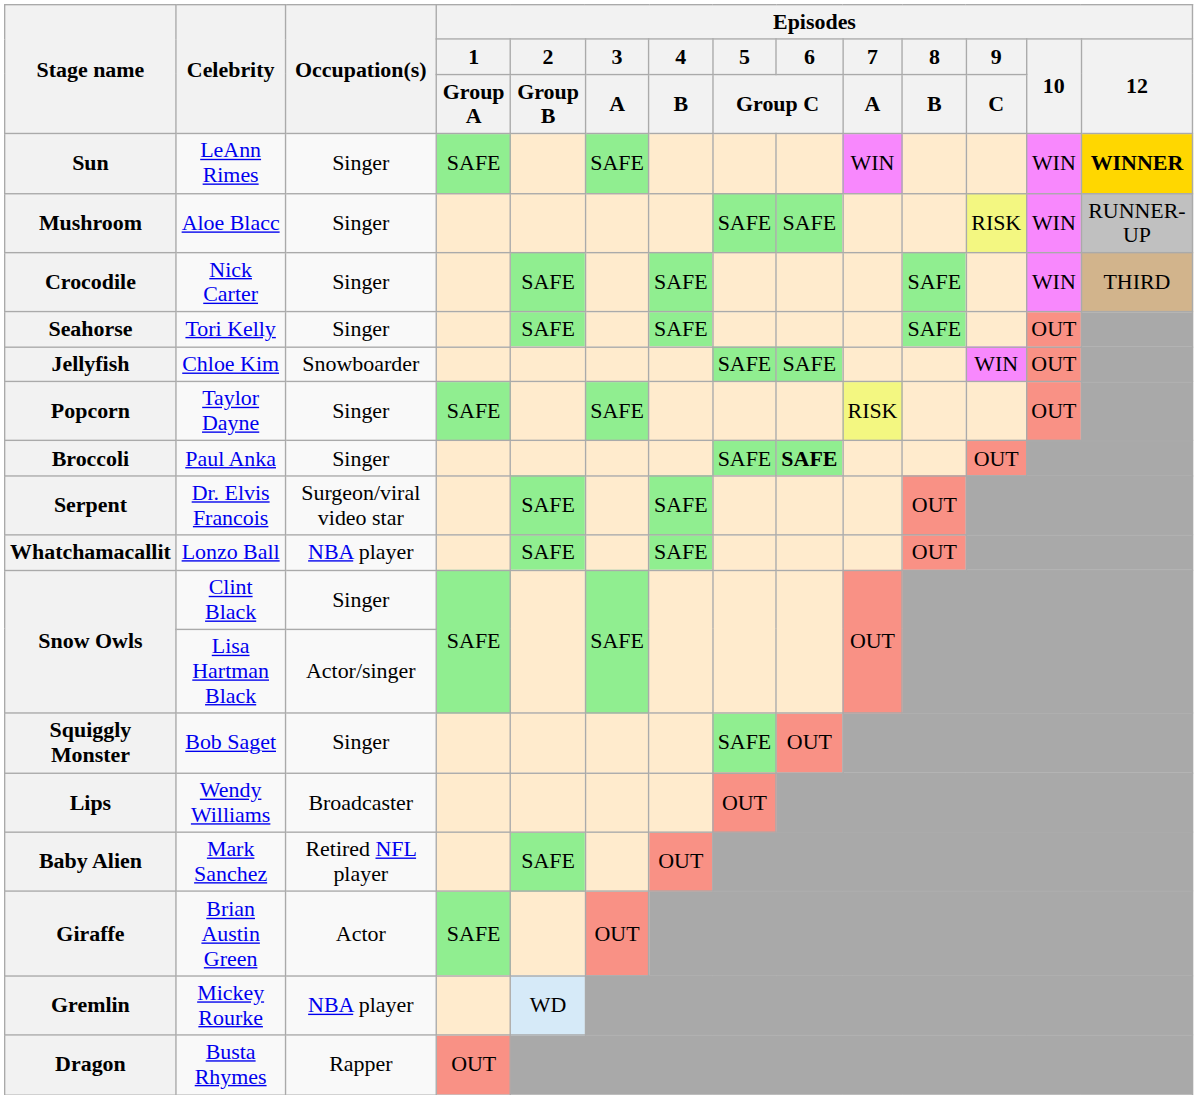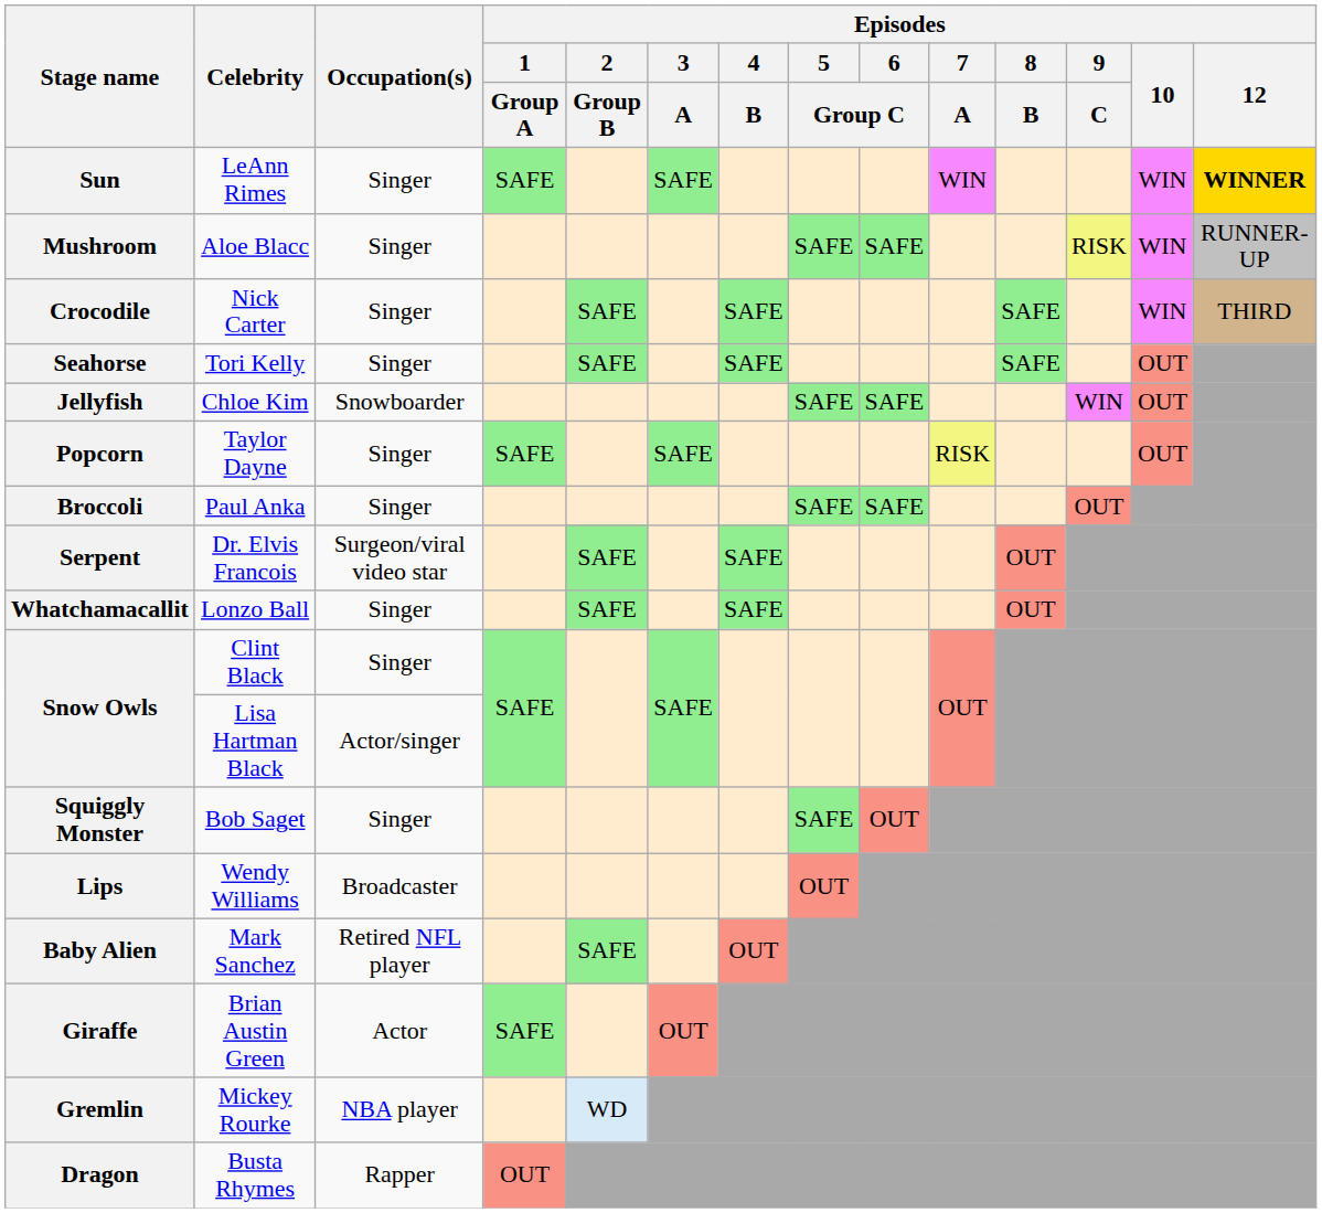 <table class="wikitable nowrap" style="text-align:center; ">
 <tr>
 <th rowspan="3">Stage name</th>
 <th rowspan="3">Celebrity</th>
 <th rowspan="3">Occupation(s)</th>
 <th colspan="11">Episodes</th>
 </tr>
 <tr>
 <th>1</th>
 <th>2</th>
 <th>3</th>
 <th>4</th>
 <th>5</th>
 <th>6</th>
 <th>7</th>
 <th>8</th>
 <th>9</th>
 <th rowspan="2">10</th>
 <th rowspan="2">12</th>
 </tr>
 <tr>
 <th>Group A</th>
 <th>Group B</th>
 <th>A</th>
 <th>B</th>
 <th colspan="2">Group C</th>
 <th>A</th>
 <th>B</th>
 <th>C</th>
 </tr>
 <tr>
 <th>Sun</th>
 <td><a href='#'>LeAnn Rimes</a></td>
 <td>Singer</td>
 <td bgcolor=lightgreen>SAFE</td>
 <td bgcolor=#FFEBCD></td>
 <td bgcolor=lightgreen>SAFE</td>
 <td bgcolor=#FFEBCD></td>
 <td bgcolor=#FFEBCD></td>
 <td bgcolor=#FFEBCD></td>
 <td bgcolor=#F888FD>WIN</td>
 <td bgcolor=#FFEBCD></td>
 <td bgcolor=#FFEBCD></td>
 <td bgcolor=#F888FD>WIN</td>
 <td bgcolor=gold><strong>WINNER</strong></td>
 </tr>
 <tr>
 <th>Mushroom</th>
 <td><a href='#'>Aloe Blacc</a></td>
 <td>Singer</td>
 <td bgcolor="#FFEBCD"></td>
 <td bgcolor="#FFEBCD"></td>
 <td bgcolor="#FFEBCD"></td>
 <td bgcolor="#FFEBCD"></td>
 <td bgcolor="lightgreen">SAFE</td>
 <td bgcolor="lightgreen">SAFE</td>
 <td bgcolor="#FFEBCD"></td>
 <td bgcolor="#FFEBCD"></td>
 <td bgcolor="#F3F781">RISK</td>
 <td bgcolor="#F888FD">WIN</td>
 <td bgcolor=silver>RUNNER-UP</td>
 </tr>
 <tr>
 <th>Crocodile</th>
 <td><a href='#'>Nick Carter</a></td>
 <td>Singer</td>
 <td bgcolor="#FFEBCD"></td>
 <td bgcolor="lightgreen">SAFE</td>
 <td bgcolor="#FFEBCD"></td>
 <td bgcolor="lightgreen">SAFE</td>
 <td bgcolor="#FFEBCD"></td>
 <td bgcolor="#FFEBCD"></td>
 <td bgcolor="#FFEBCD"></td>
 <td bgcolor="lightgreen">SAFE</td>
 <td bgcolor="#FFEBCD"></td>
 <td bgcolor="#F888FD">WIN</td>
 <td bgcolor=tan>THIRD</td>
 </tr>
 <tr>
 <th>Seahorse</th>
 <td><a href='#'>Tori Kelly</a></td>
 <td>Singer</td>
 <td bgcolor="#FFEBCD"></td>
 <td bgcolor="lightgreen">SAFE</td>
 <td bgcolor="#FFEBCD"></td>
 <td bgcolor="lightgreen">SAFE</td>
 <td bgcolor="#FFEBCD"></td>
 <td bgcolor="#FFEBCD"></td>
 <td bgcolor="#FFEBCD"></td>
 <td bgcolor="lightgreen">SAFE</td>
 <td bgcolor="#FFEBCD"></td>
 <td bgcolor=#F99185>OUT</td>
 <td bgcolor=darkgrey></td>
 </tr>
 <tr>
 <th>Jellyfish</th>
 <td><a href='#'>Chloe Kim</a></td>
 <td>Snowboarder</td>
 <td bgcolor="#FFEBCD"></td>
 <td bgcolor="#FFEBCD"></td>
 <td bgcolor="#FFEBCD"></td>
 <td bgcolor="#FFEBCD"></td>
 <td bgcolor="lightgreen">SAFE</td>
 <td bgcolor="lightgreen">SAFE</td>
 <td bgcolor="#FFEBCD"></td>
 <td bgcolor="#FFEBCD"></td>
 <td bgcolor="#F888FD">WIN</td>
 <td bgcolor=#F99185>OUT</td>
 <td bgcolor=darkgrey></td>
 </tr>
 <tr>
 <th>Popcorn</th>
 <td><a href='#'>Taylor Dayne</a></td>
 <td>Singer</td>
 <td bgcolor=lightgreen>SAFE</td>
 <td bgcolor=#FFEBCD></td>
 <td bgcolor=lightgreen>SAFE</td>
 <td bgcolor=#FFEBCD></td>
 <td bgcolor=#FFEBCD></td>
 <td bgcolor=#FFEBCD></td>
 <td bgcolor= #F3F781>RISK</td>
 <td bgcolor=#FFEBCD></td>
 <td bgcolor=#FFEBCD></td>
 <td bgcolor=#F99185>OUT</td>
 <td bgcolor=darkgrey></td>
 </tr>
 <tr>
 <th>Broccoli</th>
 <td><a href='#'>Paul Anka</a></td>
 <td>Singer</td>
 <td bgcolor=#FFEBCD></td>
 <td bgcolor=#FFEBCD></td>
 <td bgcolor=#FFEBCD></td>
 <td bgcolor=#FFEBCD></td>
 <td bgcolor=lightgreen>SAFE</td>
-<td bgcolor=lightgreen><strong>SAFE</strong></td>
+<td bgcolor=lightgreen>SAFE</td>
 <td bgcolor=#FFEBCD></td>
 <td bgcolor=#FFEBCD></td>
 <td bgcolor=#F99185>OUT</td>
 <td colspan="2" bgcolor="darkgrey"></td>
 </tr>
 <tr>
 <th>Serpent</th>
 <td><a href='#'>Dr. Elvis Francois</a></td>
 <td>Surgeon/viral video star</td>
 <td bgcolor=#FFEBCD></td>
 <td bgcolor=lightgreen>SAFE</td>
 <td bgcolor=#FFEBCD></td>
 <td bgcolor=lightgreen>SAFE</td>
 <td bgcolor=#FFEBCD></td>
 <td bgcolor=#FFEBCD></td>
 <td bgcolor=#FFEBCD></td>
 <td bgcolor=#F99185>OUT</td>
 <td colspan="3" bgcolor="darkgrey"></td>
 </tr>
 <tr>
 <th>Whatchamacallit</th>
 <td><a href='#'>Lonzo Ball</a></td>
-<td><a href='#'>NBA</a> player</td>
+<td>Singer</td>
 <td bgcolor=#FFEBCD></td>
 <td bgcolor=lightgreen>SAFE</td>
 <td bgcolor=#FFEBCD></td>
 <td bgcolor=lightgreen>SAFE</td>
 <td bgcolor=#FFEBCD></td>
 <td bgcolor=#FFEBCD></td>
 <td bgcolor=#FFEBCD></td>
 <td bgcolor=#F99185>OUT</td>
 <td colspan="4" bgcolor="darkgrey"></td>
 </tr>
 <tr>
 <th rowspan=2>Snow Owls</th>
 <td><a href='#'>Clint Black</a></td>
 <td>Singer</td>
 <td rowspan="2" bgcolor=lightgreen>SAFE</td>
 <td bgcolor=#FFEBCD rowspan="2"></td>
 <td rowspan="2" bgcolor=lightgreen>SAFE</td>
 <td bgcolor=#FFEBCD rowspan="2"></td>
 <td bgcolor=#FFEBCD rowspan="2"></td>
 <td bgcolor=#FFEBCD rowspan="2"></td>
 <td rowspan="2" bgcolor=#F99185>OUT</td>
 <td colspan="4" bgcolor="darkgrey" rowspan="2"></td>
 </tr>
 <tr>
 <td><a href='#'>Lisa Hartman Black</a></td>
 <td>Actor/singer</td>
 </tr>
 <tr>
 <th>Squiggly Monster</th>
 <td><a href='#'>Bob Saget</a></td>
 <td>Singer</td>
 <td bgcolor=#FFEBCD></td>
 <td bgcolor=#FFEBCD></td>
 <td bgcolor=#FFEBCD></td>
 <td bgcolor=#FFEBCD></td>
 <td bgcolor=lightgreen>SAFE</td>
 <td bgcolor=#F99185>OUT</td>
 <td colspan="5" bgcolor="darkgrey"></td>
 </tr>
 <tr>
 <th>Lips</th>
 <td><a href='#'>Wendy Williams</a></td>
 <td>Broadcaster</td>
 <td bgcolor=#FFEBCD></td>
 <td bgcolor=#FFEBCD></td>
 <td bgcolor=#FFEBCD></td>
 <td bgcolor=#FFEBCD></td>
 <td bgcolor=#F99185>OUT</td>
 <td colspan="6" bgcolor="darkgrey"></td>
 </tr>
 <tr>
 <th>Baby Alien</th>
 <td><a href='#'>Mark Sanchez</a></td>
 <td>Retired <a href='#'>NFL</a> player</td>
 <td bgcolor=#FFEBCD></td>
 <td bgcolor=lightgreen>SAFE</td>
 <td bgcolor=#FFEBCD></td>
 <td bgcolor=#F99185>OUT</td>
 <td colspan="7" bgcolor="darkgrey"></td>
 </tr>
 <tr>
 <th>Giraffe</th>
 <td><a href='#'>Brian Austin Green</a></td>
 <td>Actor</td>
 <td bgcolor=lightgreen>SAFE</td>
 <td bgcolor=#FFEBCD></td>
 <td bgcolor=#F99185>OUT</td>
 <td colspan="8" bgcolor="darkgrey"></td>
 </tr>
 <tr>
 <th>Gremlin</th>
 <td><a href='#'>Mickey Rourke</a></td>
 <td><a href='#'>NBA</a> player</td>
 <td bgcolor=#FFEBCD></td>
 <td bgcolor="#D6EAF8">WD</td>
 <td colspan="9" bgcolor="darkgrey"></td>
 </tr>
 <tr>
 <th>Dragon</th>
 <td><a href='#'>Busta Rhymes</a></td>
 <td>Rapper</td>
 <td bgcolor=#F99185>OUT</td>
 <td colspan="10" bgcolor="darkgrey"></td>
 </tr>
 </table>
